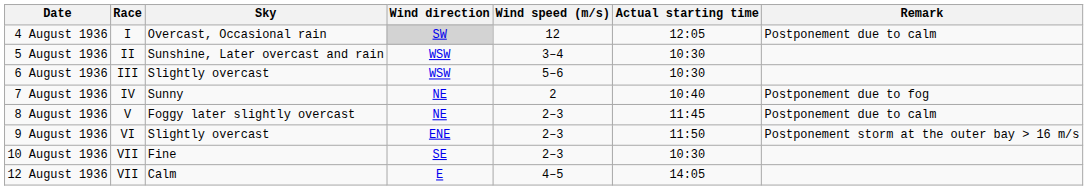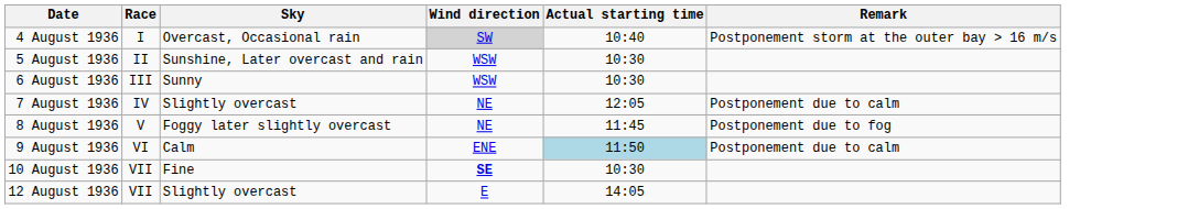 <table class="wikitable" style="text-align:right; font-size:90%">
 <tr>
 <th>Date</th>
 <th>Race</th>
 <th>Sky</th>
 <th>Wind direction</th>
-<th>Wind speed (m/s)</th>
 <th>Actual starting time</th>
 <th>Remark</th>
 </tr>
 <tr>
 <td>4 August 1936</td>
 <td align=center>I</td>
 <td align=left>Overcast, Occasional rain</td>
 <td align=center style="background: lightgrey;"><a href='#'>SW</a></td>
-<td align=center>12</td>
-<td align=center>12:05</td>
-<td align=left>Postponement due to calm</td>
+<td align=center>10:40</td>
+<td align=left>Postponement storm at the outer bay > 16 m/s</td>
 </tr>
 <tr>
 <td>5 August 1936</td>
 <td align=center>II</td>
 <td align=left>Sunshine, Later overcast and rain</td>
 <td align=center><a href='#'>WSW</a></td>
-<td align=center>3–4</td>
 <td align=center>10:30</td>
 <td></td>
 </tr>
 <tr>
 <td>6 August 1936</td>
 <td align=center>III</td>
-<td align=left>Slightly overcast</td>
+<td align=left>Sunny</td>
 <td align=center><a href='#'>WSW</a></td>
-<td align=center>5–6</td>
 <td align=center>10:30</td>
 <td></td>
 </tr>
 <tr>
 <td>7 August 1936</td>
 <td align=center>IV</td>
-<td align=left>Sunny</td>
+<td align=left>Slightly overcast</td>
 <td align=center><a href='#'>NE</a></td>
-<td align=center>2</td>
-<td align=center>10:40</td>
-<td align=left>Postponement due to fog</td>
+<td align=center>12:05</td>
+<td align=left>Postponement due to calm</td>
 </tr>
 <tr>
 <td>8 August 1936</td>
 <td align=center>V</td>
 <td align=left>Foggy later slightly overcast</td>
 <td align=center><a href='#'>NE</a></td>
-<td align=center>2–3</td>
 <td align=center>11:45</td>
-<td align=left>Postponement due to calm</td>
+<td align=left>Postponement due to fog</td>
 </tr>
 <tr>
 <td>9 August 1936</td>
 <td align=center>VI</td>
-<td align=left>Slightly overcast</td>
+<td align=left>Calm</td>
 <td align=center><a href='#'>ENE</a></td>
-<td align=center>2–3</td>
-<td align=center>11:50</td>
-<td align=left>Postponement storm at the outer bay > 16 m/s</td>
+<td align=center style="background: lightblue;">11:50</td>
+<td align=left>Postponement due to calm</td>
 </tr>
 <tr>
 <td>10 August 1936</td>
 <td align=center>VII</td>
 <td align=left>Fine</td>
-<td align=center><a href='#'>SE</a></td>
-<td align=center>2–3</td>
+<td align=center><strong><a href='#'>SE</a></strong></td>
 <td align=center>10:30</td>
 <td></td>
 </tr>
 <tr>
 <td>12 August 1936</td>
 <td align=center>VII</td>
-<td align=left>Calm</td>
+<td align=left>Slightly overcast</td>
 <td align=center><a href='#'>E</a></td>
-<td align=center>4–5</td>
 <td align=center>14:05</td>
 <td></td>
 </tr>
 </table>
